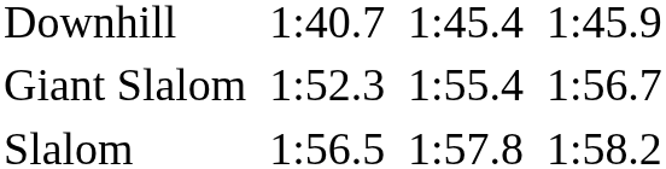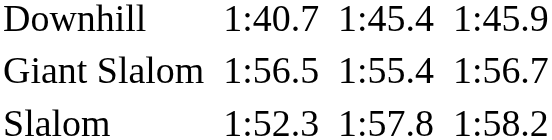 <table>
 <tr valign="top">
 <td>Downhill<br></td>
 <td></td>
 <td align=center>1:40.7</td>
 <td></td>
 <td align=center>1:45.4</td>
 <td></td>
 <td align=center>1:45.9</td>
 </tr>
 <tr valign="top">
 <td>Giant Slalom<br></td>
 <td></td>
-<td align=center>1:52.3</td>
+<td align=center>1:56.5</td>
 <td></td>
 <td align=center>1:55.4</td>
 <td></td>
 <td align=center>1:56.7</td>
 </tr>
 <tr valign="top">
 <td>Slalom<br></td>
 <td></td>
-<td align=center>1:56.5</td>
+<td align=center>1:52.3</td>
 <td></td>
 <td align=center>1:57.8</td>
 <td></td>
 <td align=center>1:58.2</td>
 </tr>
 </table>
